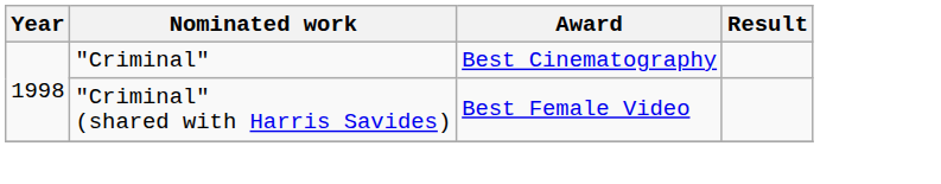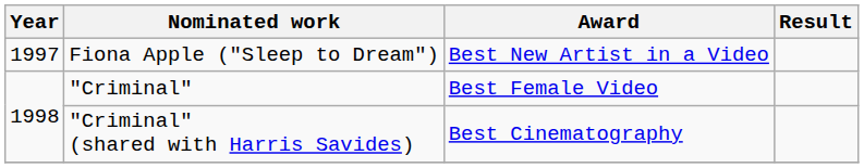 <table class="wikitable">
 <tr>
 <th>Year</th>
 <th>Nominated work</th>
 <th>Award</th>
 <th>Result</th>
 </tr>
 <tr>
+<td align="center">1997</td>
+<td>Fiona Apple ("Sleep to Dream")</td>
+<td><a href='#'>Best New Artist in a Video</a></td>
+<td></td>
+</tr>
+<tr>
 <td align="center" rowspan=2>1998</td>
 <td>"Criminal"</td>
-<td><a href='#'>Best Cinematography</a></td>
+<td><a href='#'>Best Female Video</a></td>
 <td></td>
 </tr>
 <tr>
 <td>"Criminal"<br>(shared with <a href='#'>Harris Savides</a>)</td>
-<td><a href='#'>Best Female Video</a></td>
+<td><a href='#'>Best Cinematography</a></td>
 <td></td>
 </tr>
 <tr>
 </tr>
 </table>
